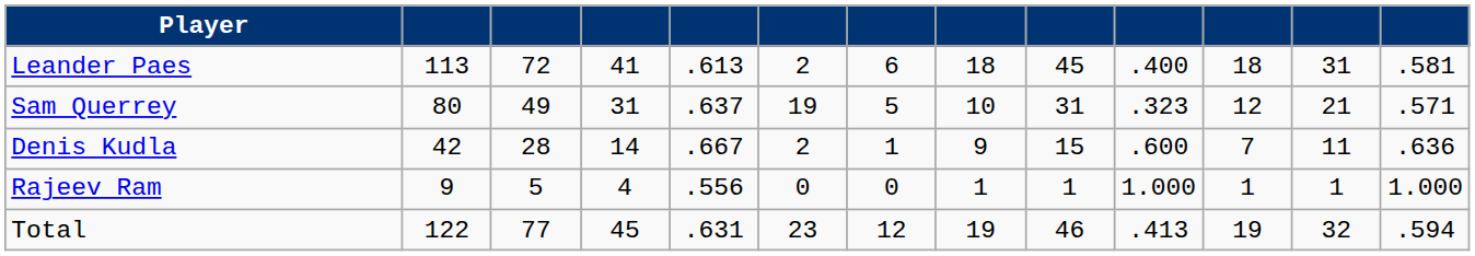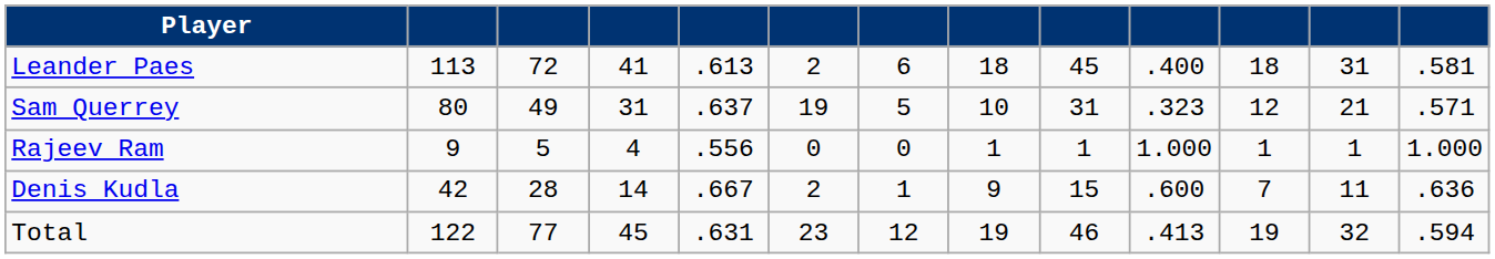 <table class="wikitable" style="text-align:center">
 <tr>
 <th style="background:#003372; color:#fff" width="200px">Player</th>
 <th style="background:#003372; color:#fff" width="40px"></th>
 <th style="background:#003372; color:#fff" width="40px"></th>
 <th style="background:#003372; color:#fff" width="40px"></th>
 <th style="background:#003372; color:#fff" width="40px"></th>
 <th style="background:#003372; color:#fff" width="40px"></th>
 <th style="background:#003372; color:#fff" width="40px"></th>
 <th style="background:#003372; color:#fff" width="40px"></th>
 <th style="background:#003372; color:#fff" width="40px"></th>
 <th style="background:#003372; color:#fff" width="40px"></th>
 <th style="background:#003372; color:#fff" width="40px"></th>
 <th style="background:#003372; color:#fff" width="40px"></th>
 <th style="background:#003372; color:#fff" width="40px"></th>
 </tr>
 <tr>
 <td style="text-align:left"><a href='#'>Leander Paes</a></td>
 <td>113</td>
 <td>72</td>
 <td>41</td>
 <td>.613</td>
 <td>2</td>
 <td>6</td>
 <td>18</td>
 <td>45</td>
 <td>.400</td>
 <td>18</td>
 <td>31</td>
 <td>.581</td>
 </tr>
 <tr>
 <td style="text-align:left"><a href='#'>Sam Querrey</a></td>
 <td>80</td>
 <td>49</td>
 <td>31</td>
 <td>.637</td>
 <td>19</td>
 <td>5</td>
 <td>10</td>
 <td>31</td>
 <td>.323</td>
 <td>12</td>
 <td>21</td>
 <td>.571</td>
 </tr>
 <tr>
+<td style="text-align:left"><a href='#'>Rajeev Ram</a></td>
+<td>9</td>
+<td>5</td>
+<td>4</td>
+<td>.556</td>
+<td>0</td>
+<td>0</td>
+<td>1</td>
+<td>1</td>
+<td>1.000</td>
+<td>1</td>
+<td>1</td>
+<td>1.000</td>
+</tr>
+<tr>
 <td style="text-align:left"><a href='#'>Denis Kudla</a></td>
 <td>42</td>
 <td>28</td>
 <td>14</td>
 <td>.667</td>
 <td>2</td>
 <td>1</td>
 <td>9</td>
 <td>15</td>
 <td>.600</td>
 <td>7</td>
 <td>11</td>
 <td>.636</td>
-</tr>
-<tr>
-<td style="text-align:left"><a href='#'>Rajeev Ram</a></td>
-<td>9</td>
-<td>5</td>
-<td>4</td>
-<td>.556</td>
-<td>0</td>
-<td>0</td>
-<td>1</td>
-<td>1</td>
-<td>1.000</td>
-<td>1</td>
-<td>1</td>
-<td>1.000</td>
 </tr>
 <tr>
 <td style="text-align:left">Total</td>
 <td>122</td>
 <td>77</td>
 <td>45</td>
 <td>.631</td>
 <td>23</td>
 <td>12</td>
 <td>19</td>
 <td>46</td>
 <td>.413</td>
 <td>19</td>
 <td>32</td>
 <td>.594</td>
 </tr>
 </table>
